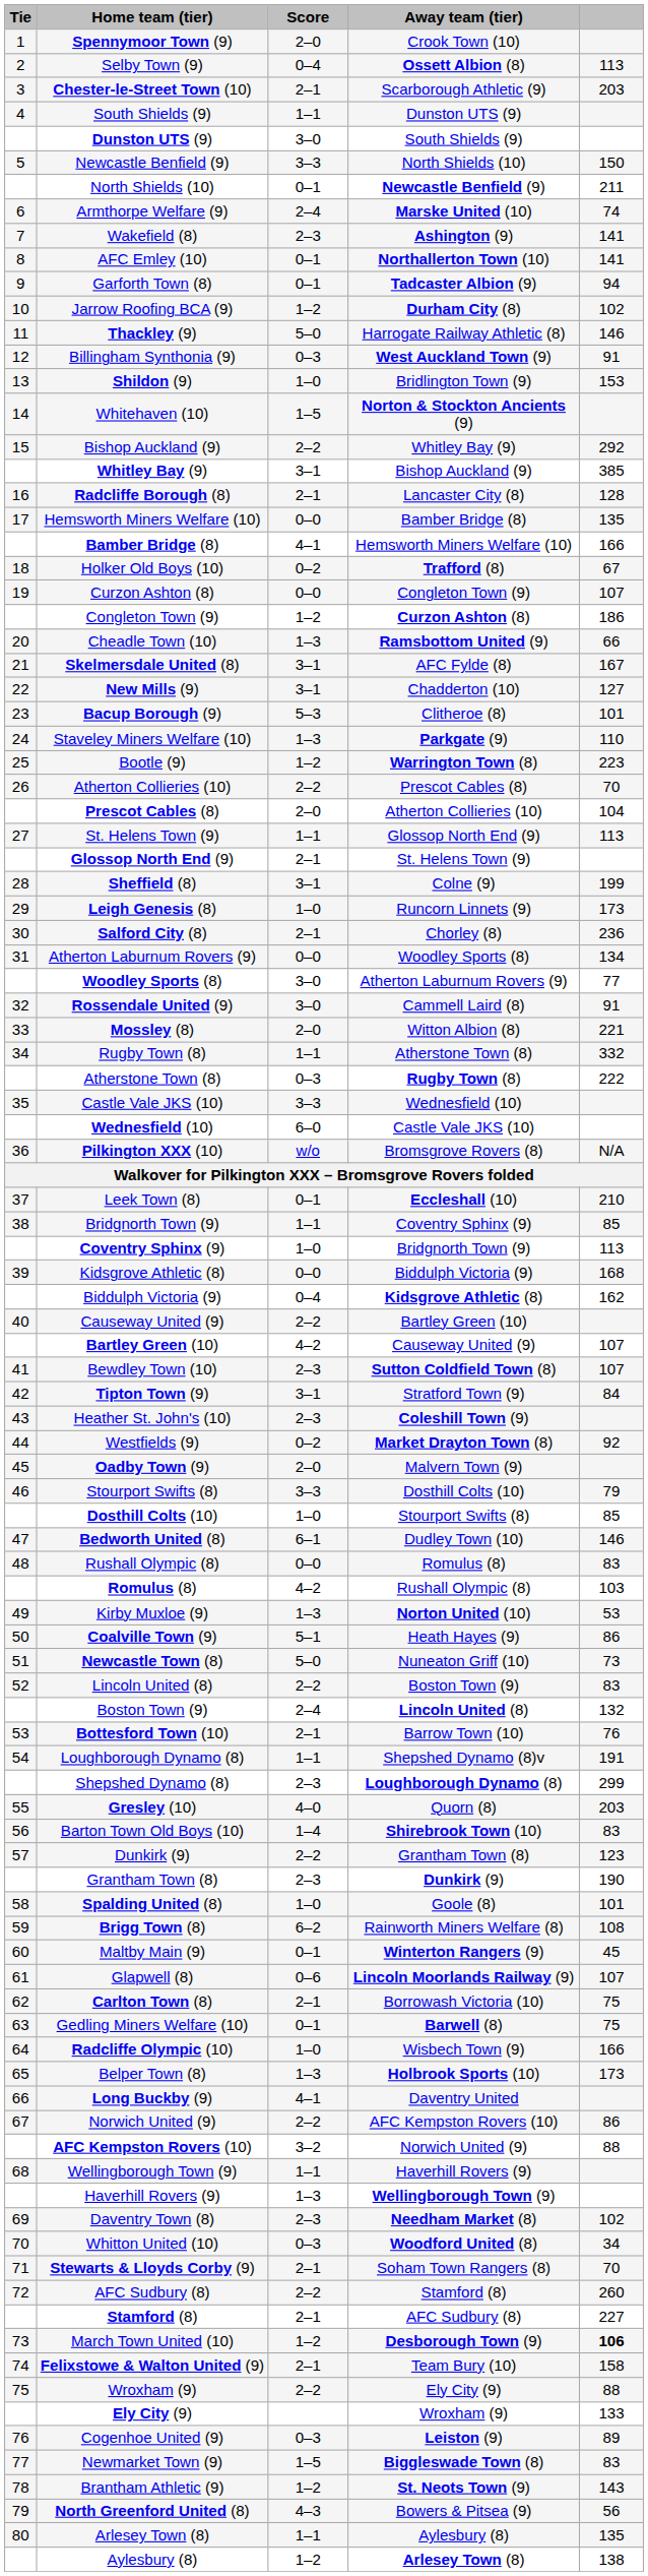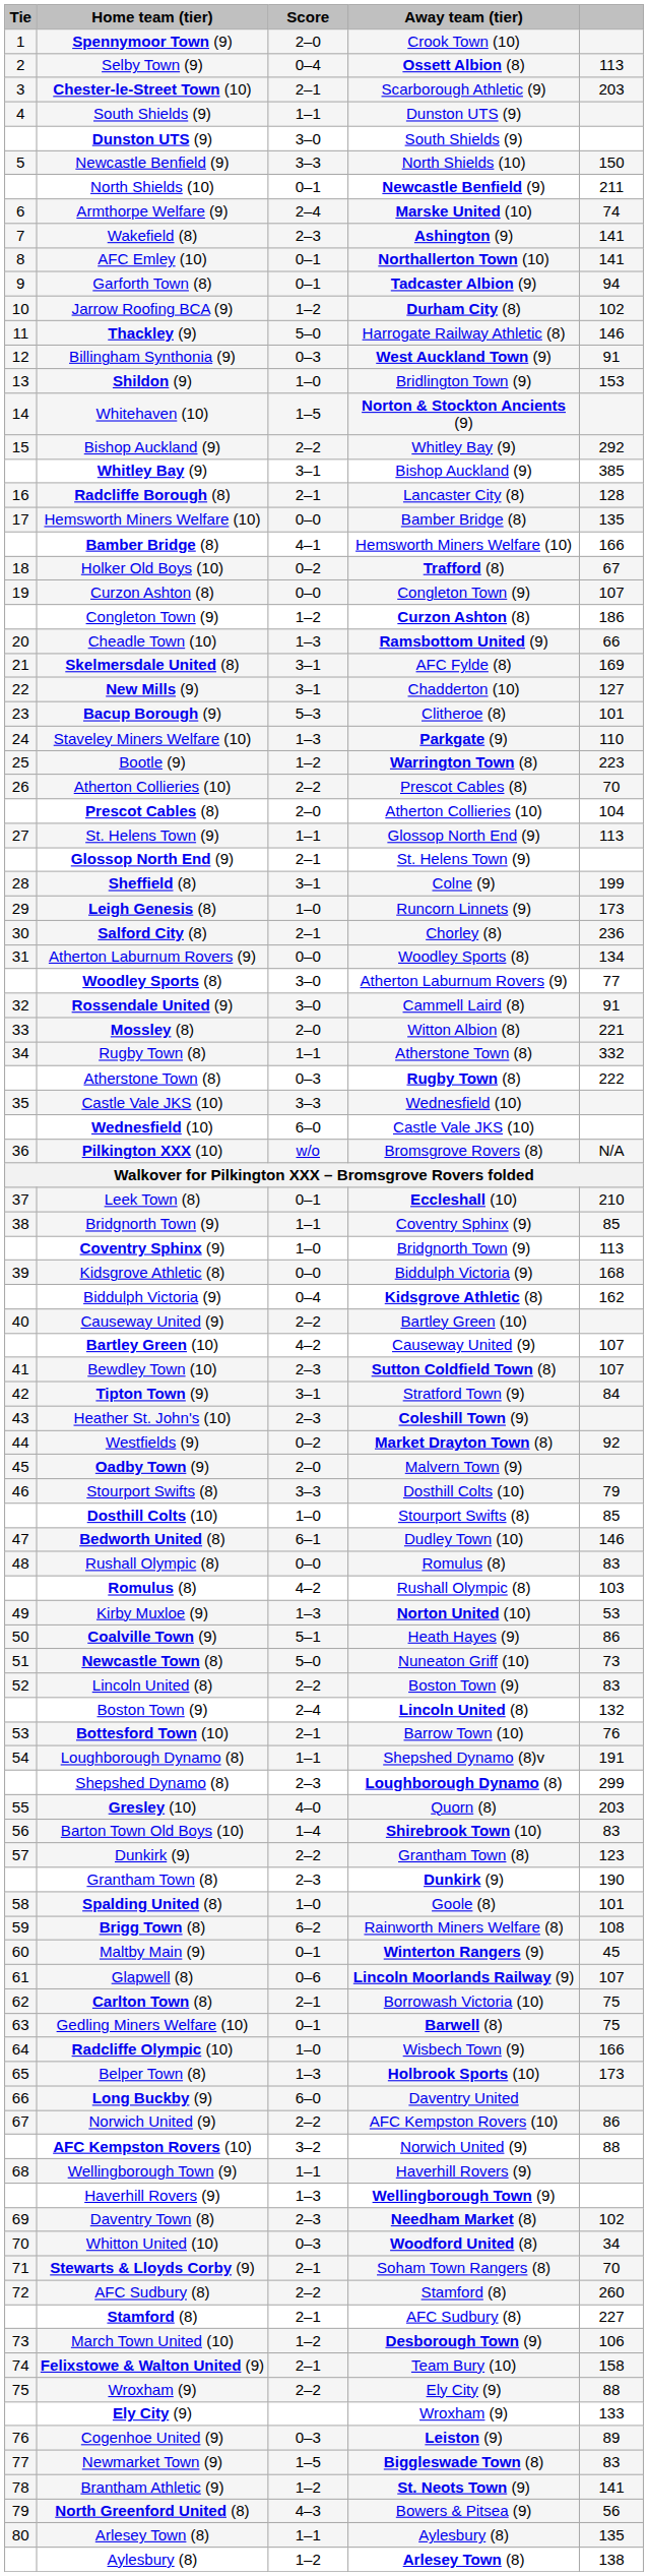 <table class="wikitable" style="width: 600px; background:WhiteSmoke; text-align:center; font-size:90%">
 <tr>
 <td scope="col" style="width:  5.00%; background:silver;"><strong>Tie</strong></td>
 <td scope="col" style="width: 36.25%; background:silver;"><strong>Home team (tier)</strong></td>
 <td scope="col" style="width: 12.50%; background:silver;"><strong>Score</strong></td>
 <td scope="col" style="width: 36.25%; background:silver;"><strong>Away team (tier)</strong></td>
 <td scope="col" style="width: 10.00%; background:silver;"><strong></strong></td>
 </tr>
 <tr>
 <td>1</td>
 <td><strong><a href='#'>Spennymoor Town</a></strong> (9)</td>
 <td>2–0</td>
 <td><a href='#'>Crook Town</a> (10)</td>
 <td></td>
 </tr>
 <tr>
 <td>2</td>
 <td><a href='#'>Selby Town</a> (9)</td>
 <td>0–4</td>
 <td><strong><a href='#'>Ossett Albion</a></strong> (8)</td>
 <td>113</td>
 </tr>
 <tr>
 <td>3</td>
 <td><strong><a href='#'>Chester-le-Street Town</a></strong> (10)</td>
 <td>2–1</td>
 <td><a href='#'>Scarborough Athletic</a> (9)</td>
 <td>203</td>
 </tr>
 <tr>
 <td>4</td>
 <td><a href='#'>South Shields</a> (9)</td>
 <td>1–1</td>
 <td><a href='#'>Dunston UTS</a> (9)</td>
 <td></td>
 </tr>
 <tr style="background:white;">
 <td><em></em></td>
 <td><strong><a href='#'>Dunston UTS</a></strong> (9)</td>
 <td>3–0</td>
 <td><a href='#'>South Shields</a> (9)</td>
 <td></td>
 </tr>
 <tr>
 <td>5</td>
 <td><a href='#'>Newcastle Benfield</a> (9)</td>
 <td>3–3</td>
 <td><a href='#'>North Shields</a> (10)</td>
 <td>150</td>
 </tr>
 <tr style="background:white;">
 <td><em></em></td>
 <td><a href='#'>North Shields</a> (10)</td>
 <td>0–1</td>
 <td><strong><a href='#'>Newcastle Benfield</a></strong> (9)</td>
 <td>211</td>
 </tr>
 <tr>
 <td>6</td>
 <td><a href='#'>Armthorpe Welfare</a> (9)</td>
 <td>2–4</td>
 <td><strong><a href='#'>Marske United</a></strong> (10)</td>
 <td>74</td>
 </tr>
 <tr>
 <td>7</td>
 <td><a href='#'>Wakefield</a> (8)</td>
 <td>2–3</td>
 <td><strong><a href='#'>Ashington</a></strong> (9)</td>
 <td>141</td>
 </tr>
 <tr>
 <td>8</td>
 <td><a href='#'>AFC Emley</a> (10)</td>
 <td>0–1</td>
 <td><strong><a href='#'>Northallerton Town</a></strong> (10)</td>
 <td>141</td>
 </tr>
 <tr>
 <td>9</td>
 <td><a href='#'>Garforth Town</a> (8)</td>
 <td>0–1</td>
 <td><strong><a href='#'>Tadcaster Albion</a></strong> (9)</td>
 <td>94</td>
 </tr>
 <tr>
 <td>10</td>
 <td><a href='#'>Jarrow Roofing BCA</a> (9)</td>
 <td>1–2</td>
 <td><strong><a href='#'>Durham City</a></strong> (8)</td>
 <td>102</td>
 </tr>
 <tr>
 <td>11</td>
 <td><strong><a href='#'>Thackley</a></strong> (9)</td>
 <td>5–0</td>
 <td><a href='#'>Harrogate Railway Athletic</a> (8)</td>
 <td>146</td>
 </tr>
 <tr>
 <td>12</td>
 <td><a href='#'>Billingham Synthonia</a> (9)</td>
 <td>0–3</td>
 <td><strong><a href='#'>West Auckland Town</a></strong> (9)</td>
 <td>91</td>
 </tr>
 <tr>
 <td>13</td>
 <td><strong><a href='#'>Shildon</a></strong> (9)</td>
 <td>1–0</td>
 <td><a href='#'>Bridlington Town</a> (9)</td>
 <td>153</td>
 </tr>
 <tr>
 <td>14</td>
 <td><a href='#'>Whitehaven</a> (10)</td>
 <td>1–5</td>
 <td><strong><a href='#'>Norton & Stockton Ancients</a></strong> (9)</td>
 <td></td>
 </tr>
 <tr>
 <td>15</td>
 <td><a href='#'>Bishop Auckland</a> (9)</td>
 <td>2–2</td>
 <td><a href='#'>Whitley Bay</a> (9)</td>
 <td>292</td>
 </tr>
 <tr style="background:white;">
 <td><em></em></td>
 <td><strong><a href='#'>Whitley Bay</a></strong> (9)</td>
 <td>3–1</td>
 <td><a href='#'>Bishop Auckland</a> (9)</td>
 <td>385</td>
 </tr>
 <tr>
 <td>16</td>
 <td><strong><a href='#'>Radcliffe Borough</a></strong> (8)</td>
 <td>2–1</td>
 <td><a href='#'>Lancaster City</a> (8)</td>
 <td>128</td>
 </tr>
 <tr>
 <td>17</td>
 <td><a href='#'>Hemsworth Miners Welfare</a> (10)</td>
 <td>0–0</td>
 <td><a href='#'>Bamber Bridge</a> (8)</td>
 <td>135</td>
 </tr>
 <tr style="background:white;">
 <td><em></em></td>
 <td><strong><a href='#'>Bamber Bridge</a></strong> (8)</td>
 <td>4–1</td>
 <td><a href='#'>Hemsworth Miners Welfare</a> (10)</td>
 <td>166</td>
 </tr>
 <tr>
 <td>18</td>
 <td><a href='#'>Holker Old Boys</a> (10)</td>
 <td>0–2</td>
 <td><strong><a href='#'>Trafford</a></strong> (8)</td>
 <td>67</td>
 </tr>
 <tr>
 <td>19</td>
 <td><a href='#'>Curzon Ashton</a> (8)</td>
 <td>0–0</td>
 <td><a href='#'>Congleton Town</a> (9)</td>
 <td>107</td>
 </tr>
 <tr style="background:white;">
 <td><em></em></td>
 <td><a href='#'>Congleton Town</a> (9)</td>
 <td>1–2 </td>
 <td><strong><a href='#'>Curzon Ashton</a></strong> (8)</td>
 <td>186</td>
 </tr>
 <tr>
 <td>20</td>
 <td><a href='#'>Cheadle Town</a> (10)</td>
 <td>1–3</td>
 <td><strong><a href='#'>Ramsbottom United</a></strong> (9)</td>
 <td>66</td>
 </tr>
 <tr>
 <td>21</td>
 <td><strong><a href='#'>Skelmersdale United</a></strong> (8)</td>
 <td>3–1</td>
 <td><a href='#'>AFC Fylde</a> (8)</td>
-<td>167</td>
+<td>169</td>
 </tr>
 <tr>
 <td>22</td>
 <td><strong><a href='#'>New Mills</a></strong> (9)</td>
 <td>3–1</td>
 <td><a href='#'>Chadderton</a> (10)</td>
 <td>127</td>
 </tr>
 <tr>
 <td>23</td>
 <td><strong><a href='#'>Bacup Borough</a></strong> (9)</td>
 <td>5–3</td>
 <td><a href='#'>Clitheroe</a> (8)</td>
 <td>101</td>
 </tr>
 <tr>
 <td>24</td>
 <td><a href='#'>Staveley Miners Welfare</a> (10)</td>
 <td>1–3</td>
 <td><strong><a href='#'>Parkgate</a></strong> (9)</td>
 <td>110</td>
 </tr>
 <tr>
 <td>25</td>
 <td><a href='#'>Bootle</a> (9)</td>
 <td>1–2</td>
 <td><strong><a href='#'>Warrington Town</a></strong> (8)</td>
 <td>223</td>
 </tr>
 <tr>
 <td>26</td>
 <td><a href='#'>Atherton Collieries</a> (10)</td>
 <td>2–2</td>
 <td><a href='#'>Prescot Cables</a> (8)</td>
 <td>70</td>
 </tr>
 <tr style="background:white;">
 <td><em></em></td>
 <td><strong><a href='#'>Prescot Cables</a></strong> (8)</td>
 <td>2–0</td>
 <td><a href='#'>Atherton Collieries</a> (10)</td>
 <td>104</td>
 </tr>
 <tr>
 <td>27</td>
 <td><a href='#'>St. Helens Town</a> (9)</td>
 <td>1–1</td>
 <td><a href='#'>Glossop North End</a> (9)</td>
 <td>113</td>
 </tr>
 <tr style="background:white;">
 <td><em></em></td>
 <td><strong><a href='#'>Glossop North End</a></strong> (9)</td>
 <td>2–1</td>
 <td><a href='#'>St. Helens Town</a> (9)</td>
 <td></td>
 </tr>
 <tr>
 <td>28</td>
 <td><strong><a href='#'>Sheffield</a></strong> (8)</td>
 <td>3–1</td>
 <td><a href='#'>Colne</a> (9)</td>
 <td>199</td>
 </tr>
 <tr>
 <td>29</td>
 <td><strong><a href='#'>Leigh Genesis</a></strong> (8)</td>
 <td>1–0</td>
 <td><a href='#'>Runcorn Linnets</a> (9)</td>
 <td>173</td>
 </tr>
 <tr>
 <td>30</td>
 <td><strong><a href='#'>Salford City</a></strong> (8)</td>
 <td>2–1</td>
 <td><a href='#'>Chorley</a> (8)</td>
 <td>236</td>
 </tr>
 <tr>
 <td>31</td>
 <td><a href='#'>Atherton Laburnum Rovers</a> (9)</td>
 <td>0–0</td>
 <td><a href='#'>Woodley Sports</a> (8)</td>
 <td>134</td>
 </tr>
 <tr style="background:white;">
 <td><em></em></td>
 <td><strong><a href='#'>Woodley Sports</a></strong> (8)</td>
 <td>3–0</td>
 <td><a href='#'>Atherton Laburnum Rovers</a> (9)</td>
 <td>77</td>
 </tr>
 <tr>
 <td>32</td>
 <td><strong><a href='#'>Rossendale United</a></strong> (9)</td>
 <td>3–0</td>
 <td><a href='#'>Cammell Laird</a> (8)</td>
 <td>91</td>
 </tr>
 <tr>
 <td>33</td>
 <td><strong><a href='#'>Mossley</a></strong> (8)</td>
 <td>2–0</td>
 <td><a href='#'>Witton Albion</a> (8)</td>
 <td>221</td>
 </tr>
 <tr>
 <td>34</td>
 <td><a href='#'>Rugby Town</a> (8)</td>
 <td>1–1</td>
 <td><a href='#'>Atherstone Town</a> (8)</td>
 <td>332</td>
 </tr>
 <tr style="background:white;">
 <td><em></em></td>
 <td><a href='#'>Atherstone Town</a> (8)</td>
 <td>0–3</td>
 <td><strong><a href='#'>Rugby Town</a></strong> (8)</td>
 <td>222</td>
 </tr>
 <tr>
 <td>35</td>
 <td><a href='#'>Castle Vale JKS</a> (10)</td>
 <td>3–3</td>
 <td><a href='#'>Wednesfield</a> (10)</td>
 <td></td>
 </tr>
 <tr style="background:white;">
 <td><em></em></td>
 <td><strong><a href='#'>Wednesfield</a></strong> (10)</td>
 <td>6–0</td>
 <td><a href='#'>Castle Vale JKS</a> (10)</td>
 <td></td>
 </tr>
 <tr>
 <td>36</td>
 <td><strong><a href='#'>Pilkington XXX</a></strong> (10)</td>
 <td><a href='#'>w/o</a></td>
 <td><a href='#'>Bromsgrove Rovers</a> (8)</td>
 <td>N/A</td>
 </tr>
 <tr>
 <th colspan="5">Walkover for Pilkington XXX – Bromsgrove Rovers folded</th>
 </tr>
 <tr>
 <td>37</td>
 <td><a href='#'>Leek Town</a> (8)</td>
 <td>0–1</td>
 <td><strong><a href='#'>Eccleshall</a></strong> (10)</td>
 <td>210</td>
 </tr>
 <tr>
 <td>38</td>
 <td><a href='#'>Bridgnorth Town</a> (9)</td>
 <td>1–1</td>
 <td><a href='#'>Coventry Sphinx</a> (9)</td>
 <td>85</td>
 </tr>
 <tr style="background:white;">
 <td><em></em></td>
 <td><strong><a href='#'>Coventry Sphinx</a></strong> (9)</td>
 <td>1–0</td>
 <td><a href='#'>Bridgnorth Town</a> (9)</td>
 <td>113</td>
 </tr>
 <tr>
 <td>39</td>
 <td><a href='#'>Kidsgrove Athletic</a> (8)</td>
 <td>0–0</td>
 <td><a href='#'>Biddulph Victoria</a> (9)</td>
 <td>168</td>
 </tr>
 <tr style="background:white;">
 <td><em></em></td>
 <td><a href='#'>Biddulph Victoria</a> (9)</td>
 <td>0–4</td>
 <td><strong><a href='#'>Kidsgrove Athletic</a></strong> (8)</td>
 <td>162</td>
 </tr>
 <tr>
 <td>40</td>
 <td><a href='#'>Causeway United</a> (9)</td>
 <td>2–2</td>
 <td><a href='#'>Bartley Green</a> (10)</td>
 <td></td>
 </tr>
 <tr style="background:white;">
 <td><em></em></td>
 <td><strong><a href='#'>Bartley Green</a></strong> (10)</td>
 <td>4–2 </td>
 <td><a href='#'>Causeway United</a> (9)</td>
 <td>107</td>
 </tr>
 <tr>
 <td>41</td>
 <td><a href='#'>Bewdley Town</a> (10)</td>
 <td>2–3</td>
 <td><strong><a href='#'>Sutton Coldfield Town</a></strong> (8)</td>
 <td>107</td>
 </tr>
 <tr>
 <td>42</td>
 <td><strong><a href='#'>Tipton Town</a></strong> (9)</td>
 <td>3–1</td>
 <td><a href='#'>Stratford Town</a> (9)</td>
 <td>84</td>
 </tr>
 <tr>
 <td>43</td>
 <td><a href='#'>Heather St. John's</a> (10)</td>
 <td>2–3</td>
 <td><strong><a href='#'>Coleshill Town</a></strong> (9)</td>
 <td></td>
 </tr>
 <tr>
 <td>44</td>
 <td><a href='#'>Westfields</a> (9)</td>
 <td>0–2</td>
 <td><strong><a href='#'>Market Drayton Town</a></strong> (8)</td>
 <td>92</td>
 </tr>
 <tr>
 <td>45</td>
 <td><strong><a href='#'>Oadby Town</a></strong> (9)</td>
 <td>2–0</td>
 <td><a href='#'>Malvern Town</a> (9)</td>
 <td></td>
 </tr>
 <tr>
 <td>46</td>
 <td><a href='#'>Stourport Swifts</a> (8)</td>
 <td>3–3</td>
 <td><a href='#'>Dosthill Colts</a> (10)</td>
 <td>79</td>
 </tr>
 <tr style="background:white;">
 <td><em></em></td>
 <td><strong><a href='#'>Dosthill Colts</a></strong> (10)</td>
 <td>1–0</td>
 <td><a href='#'>Stourport Swifts</a> (8)</td>
 <td>85</td>
 </tr>
 <tr>
 <td>47</td>
 <td><strong><a href='#'>Bedworth United</a></strong> (8)</td>
 <td>6–1</td>
 <td><a href='#'>Dudley Town</a> (10)</td>
 <td>146</td>
 </tr>
 <tr>
 <td>48</td>
 <td><a href='#'>Rushall Olympic</a> (8)</td>
 <td>0–0</td>
 <td><a href='#'>Romulus</a> (8)</td>
 <td>83</td>
 </tr>
 <tr style="background:white;">
 <td><em></em></td>
 <td><strong><a href='#'>Romulus</a></strong> (8)</td>
 <td>4–2</td>
 <td><a href='#'>Rushall Olympic</a> (8)</td>
 <td>103</td>
 </tr>
 <tr>
 <td>49</td>
 <td><a href='#'>Kirby Muxloe</a> (9)</td>
 <td>1–3</td>
 <td><strong><a href='#'>Norton United</a></strong> (10)</td>
 <td>53</td>
 </tr>
 <tr>
 <td>50</td>
 <td><strong><a href='#'>Coalville Town</a></strong> (9)</td>
 <td>5–1</td>
 <td><a href='#'>Heath Hayes</a> (9)</td>
 <td>86</td>
 </tr>
 <tr>
 <td>51</td>
 <td><strong><a href='#'>Newcastle Town</a></strong> (8)</td>
 <td>5–0</td>
 <td><a href='#'>Nuneaton Griff</a> (10)</td>
 <td>73</td>
 </tr>
 <tr>
 <td>52</td>
 <td><a href='#'>Lincoln United</a> (8)</td>
 <td>2–2</td>
 <td><a href='#'>Boston Town</a> (9)</td>
 <td>83</td>
 </tr>
 <tr style="background:white;">
 <td><em></em></td>
 <td><a href='#'>Boston Town</a> (9)</td>
 <td>2–4</td>
 <td><strong><a href='#'>Lincoln United</a></strong> (8)</td>
 <td>132</td>
 </tr>
 <tr>
 <td>53</td>
 <td><strong><a href='#'>Bottesford Town</a></strong> (10)</td>
 <td>2–1</td>
 <td><a href='#'>Barrow Town</a> (10)</td>
 <td>76</td>
 </tr>
 <tr>
 <td>54</td>
 <td><a href='#'>Loughborough Dynamo</a> (8)</td>
 <td>1–1</td>
 <td><a href='#'>Shepshed Dynamo</a> (8)v</td>
 <td>191</td>
 </tr>
 <tr style="background:white;">
 <td><em></em></td>
 <td><a href='#'>Shepshed Dynamo</a> (8)</td>
 <td>2–3</td>
 <td><strong><a href='#'>Loughborough Dynamo</a></strong> (8)</td>
 <td>299</td>
 </tr>
 <tr>
 <td>55</td>
 <td><strong><a href='#'>Gresley</a></strong> (10)</td>
 <td>4–0</td>
 <td><a href='#'>Quorn</a> (8)</td>
 <td>203</td>
 </tr>
 <tr>
 <td>56</td>
 <td><a href='#'>Barton Town Old Boys</a> (10)</td>
 <td>1–4</td>
 <td><strong><a href='#'>Shirebrook Town</a></strong> (10)</td>
 <td>83</td>
 </tr>
 <tr>
 <td>57</td>
 <td><a href='#'>Dunkirk</a> (9)</td>
 <td>2–2</td>
 <td><a href='#'>Grantham Town</a> (8)</td>
 <td>123</td>
 </tr>
 <tr style="background:white;">
 <td><em></em></td>
 <td><a href='#'>Grantham Town</a> (8)</td>
 <td>2–3 </td>
 <td><strong><a href='#'>Dunkirk</a></strong> (9)</td>
 <td>190</td>
 </tr>
 <tr>
 <td>58</td>
 <td><strong><a href='#'>Spalding United</a></strong> (8)</td>
 <td>1–0</td>
 <td><a href='#'>Goole</a> (8)</td>
 <td>101</td>
 </tr>
 <tr>
 <td>59</td>
 <td><strong><a href='#'>Brigg Town</a></strong> (8)</td>
 <td>6–2</td>
 <td><a href='#'>Rainworth Miners Welfare</a> (8)</td>
 <td>108</td>
 </tr>
 <tr>
 <td>60</td>
 <td><a href='#'>Maltby Main</a> (9)</td>
 <td>0–1</td>
 <td><strong><a href='#'>Winterton Rangers</a></strong> (9)</td>
 <td>45</td>
 </tr>
 <tr>
 <td>61</td>
 <td><a href='#'>Glapwell</a> (8)</td>
 <td>0–6</td>
 <td><strong><a href='#'>Lincoln Moorlands Railway</a></strong> (9)</td>
 <td>107</td>
 </tr>
 <tr>
 <td>62</td>
 <td><strong><a href='#'>Carlton Town</a></strong> (8)</td>
 <td>2–1</td>
 <td><a href='#'>Borrowash Victoria</a> (10)</td>
 <td>75</td>
 </tr>
 <tr>
 <td>63</td>
 <td><a href='#'>Gedling Miners Welfare</a> (10)</td>
 <td>0–1</td>
 <td><strong><a href='#'>Barwell</a></strong> (8)</td>
 <td>75</td>
 </tr>
 <tr>
 <td>64</td>
 <td><strong><a href='#'>Radcliffe Olympic</a></strong> (10)</td>
 <td>1–0</td>
 <td><a href='#'>Wisbech Town</a> (9)</td>
 <td>166</td>
 </tr>
 <tr>
 <td>65</td>
 <td><a href='#'>Belper Town</a> (8)</td>
 <td>1–3</td>
 <td><strong><a href='#'>Holbrook Sports</a></strong> (10)</td>
 <td>173</td>
 </tr>
 <tr>
 <td>66</td>
 <td><strong><a href='#'>Long Buckby</a></strong> (9)</td>
-<td>4–1</td>
+<td>6–0</td>
 <td><a href='#'>Daventry United</a></td>
 <td></td>
 </tr>
 <tr>
 <td>67</td>
 <td><a href='#'>Norwich United</a> (9)</td>
 <td>2–2</td>
 <td><a href='#'>AFC Kempston Rovers</a> (10)</td>
 <td>86</td>
 </tr>
 <tr style="background:white;">
 <td><em></em></td>
 <td><strong><a href='#'>AFC Kempston Rovers</a></strong> (10)</td>
 <td>3–2</td>
 <td><a href='#'>Norwich United</a> (9)</td>
 <td>88</td>
 </tr>
 <tr>
 <td>68</td>
 <td><a href='#'>Wellingborough Town</a> (9)</td>
 <td>1–1</td>
 <td><a href='#'>Haverhill Rovers</a> (9)</td>
 <td></td>
 </tr>
 <tr style="background:white;">
 <td><em></em></td>
 <td><a href='#'>Haverhill Rovers</a> (9)</td>
 <td>1–3</td>
 <td><strong><a href='#'>Wellingborough Town</a></strong> (9)</td>
 <td></td>
 </tr>
 <tr>
 <td>69</td>
 <td><a href='#'>Daventry Town</a> (8)</td>
 <td>2–3</td>
 <td><strong><a href='#'>Needham Market</a></strong> (8)</td>
 <td>102</td>
 </tr>
 <tr>
 <td>70</td>
 <td><a href='#'>Whitton United</a> (10)</td>
 <td>0–3</td>
 <td><strong><a href='#'>Woodford United</a></strong> (8)</td>
 <td>34</td>
 </tr>
 <tr>
 <td>71</td>
 <td><strong><a href='#'>Stewarts & Lloyds Corby</a></strong> (9)</td>
 <td>2–1</td>
 <td><a href='#'>Soham Town Rangers</a> (8)</td>
 <td>70</td>
 </tr>
 <tr>
 <td>72</td>
 <td><a href='#'>AFC Sudbury</a> (8)</td>
 <td>2–2</td>
 <td><a href='#'>Stamford</a> (8)</td>
 <td>260</td>
 </tr>
 <tr style="background:white;">
 <td><em></em></td>
 <td><strong><a href='#'>Stamford</a></strong> (8)</td>
 <td>2–1</td>
 <td><a href='#'>AFC Sudbury</a> (8)</td>
 <td>227</td>
 </tr>
 <tr>
 <td>73</td>
 <td><a href='#'>March Town United</a> (10)</td>
 <td>1–2</td>
 <td><strong><a href='#'>Desborough Town</a></strong> (9)</td>
-<td><strong>106</strong></td>
+<td>106</td>
 </tr>
 <tr>
 <td>74</td>
 <td><strong><a href='#'>Felixstowe & Walton United</a></strong> (9)</td>
 <td>2–1</td>
 <td><a href='#'>Team Bury</a> (10)</td>
 <td>158</td>
 </tr>
 <tr>
 <td>75</td>
 <td><a href='#'>Wroxham</a> (9)</td>
 <td>2–2</td>
 <td><a href='#'>Ely City</a> (9)</td>
 <td>88</td>
 </tr>
 <tr style="background:white;">
 <td><em></em></td>
 <td><strong><a href='#'>Ely City</a></strong> (9)</td>
 <td></td>
 <td><a href='#'>Wroxham</a> (9)</td>
 <td>133</td>
 </tr>
 <tr>
 <td>76</td>
 <td><a href='#'>Cogenhoe United</a> (9)</td>
 <td>0–3</td>
 <td><strong><a href='#'>Leiston</a></strong> (9)</td>
 <td>89</td>
 </tr>
 <tr>
 <td>77</td>
 <td><a href='#'>Newmarket Town</a> (9)</td>
 <td>1–5</td>
 <td><strong><a href='#'>Biggleswade Town</a></strong> (8)</td>
 <td>83</td>
 </tr>
 <tr>
 <td>78</td>
 <td><a href='#'>Brantham Athletic</a> (9)</td>
 <td>1–2</td>
 <td><strong><a href='#'>St. Neots Town</a></strong> (9)</td>
-<td>143</td>
+<td>141</td>
 </tr>
 <tr>
 <td>79</td>
 <td><strong><a href='#'>North Greenford United</a></strong> (8)</td>
 <td>4–3</td>
 <td><a href='#'>Bowers & Pitsea</a> (9)</td>
 <td>56</td>
 </tr>
 <tr>
 <td>80</td>
 <td><a href='#'>Arlesey Town</a> (8)</td>
 <td>1–1</td>
 <td><a href='#'>Aylesbury</a> (8)</td>
 <td>135</td>
 </tr>
 <tr style="background:white;">
 <td><em></em></td>
 <td><a href='#'>Aylesbury</a> (8)</td>
 <td>1–2 </td>
 <td><strong><a href='#'>Arlesey Town</a></strong> (8)</td>
 <td>138</td>
 </tr>
 </table>
